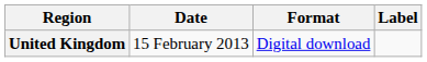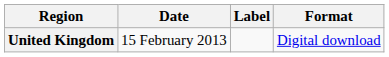 <table class="wikitable plainrowheaders">
 <tr>
 <th scope="col">Region</th>
 <th scope="col">Date</th>
+<th scope="col">Label</th>
 <th scope="col">Format</th>
-<th scope="col">Label</th>
 </tr>
 <tr>
 <th scope="row">United Kingdom</th>
 <td>15 February 2013</td>
+<td></td>
 <td><a href='#'>Digital download</a></td>
-<td></td>
 </tr>
 </table>
